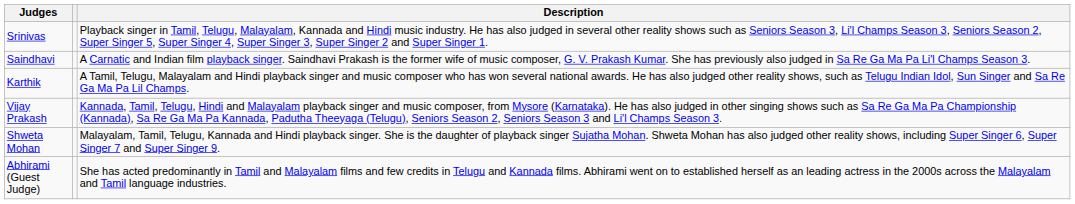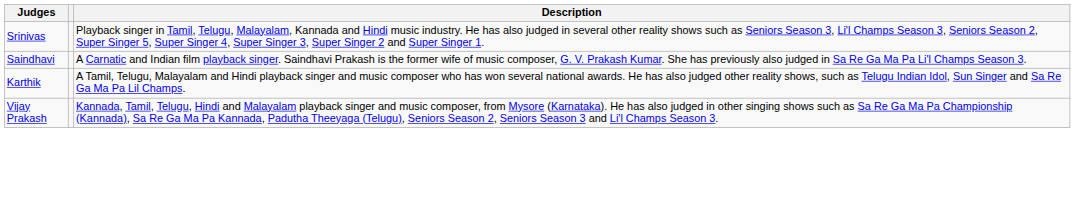 <table class="wikitable">
 <tr>
 <th>Judges</th>
 <th></th>
 <th>Description</th>
 </tr>
 <tr>
 <td><a href='#'>Srinivas</a></td>
 <td></td>
 <td>Playback singer in <a href='#'>Tamil</a>, <a href='#'>Telugu</a>, <a href='#'>Malayalam</a>, Kannada and <a href='#'>Hindi</a> music industry. He has also judged in several other reality shows such as <a href='#'>Seniors Season 3</a>, <a href='#'>Li'l Champs Season 3</a>, <a href='#'>Seniors Season 2</a>, <a href='#'>Super Singer 5</a>, <a href='#'>Super Singer 4</a>, <a href='#'>Super Singer 3</a>, <a href='#'>Super Singer 2</a> and <a href='#'>Super Singer 1</a>.</td>
 </tr>
 <tr>
 <td><a href='#'>Saindhavi</a></td>
 <td></td>
 <td>A <a href='#'>Carnatic</a> and Indian film <a href='#'>playback singer</a>. Saindhavi Prakash is the former wife of music composer, <a href='#'>G. V. Prakash Kumar</a>. She has previously also judged in <a href='#'>Sa Re Ga Ma Pa Li'l Champs Season 3</a>.</td>
 </tr>
 <tr>
 <td><a href='#'>Karthik</a></td>
 <td></td>
 <td>A Tamil, Telugu, Malayalam and Hindi playback singer and music composer who has won several national awards. He has also judged other reality shows, such as <a href='#'>Telugu Indian Idol</a>, <a href='#'>Sun Singer</a> and <a href='#'>Sa Re Ga Ma Pa Lil Champs</a>.</td>
 </tr>
 <tr>
 <td><a href='#'>Vijay Prakash</a></td>
 <td></td>
 <td><a href='#'>Kannada</a>, <a href='#'>Tamil</a>, <a href='#'>Telugu</a>, <a href='#'>Hindi</a> and <a href='#'>Malayalam</a> playback singer and music composer, from <a href='#'>Mysore</a> (<a href='#'>Karnataka</a>). He has also judged in other singing shows such as <a href='#'>Sa Re Ga Ma Pa Championship (Kannada)</a>, <a href='#'>Sa Re Ga Ma Pa Kannada</a>, <a href='#'>Padutha Theeyaga (Telugu)</a>, <a href='#'>Seniors Season 2</a>, <a href='#'>Seniors Season 3</a> and <a href='#'>Li'l Champs Season 3</a>.</td>
 </tr>
-<tr>
-<td><a href='#'>Shweta Mohan</a></td>
-<td></td>
-<td>Malayalam, Tamil, Telugu, Kannada and Hindi playback singer. She is the daughter of playback singer <a href='#'>Sujatha Mohan</a>. Shweta Mohan has also judged other reality shows, including <a href='#'>Super Singer 6</a>, <a href='#'>Super Singer 7</a> and <a href='#'>Super Singer 9</a>.</td>
-</tr>
-<tr>
-<td><a href='#'>Abhirami</a><br>(Guest Judge)</td>
-<td></td>
-<td>She has acted predominantly in <a href='#'>Tamil</a> and <a href='#'>Malayalam</a> films and few credits in <a href='#'>Telugu</a> and <a href='#'>Kannada</a> films. Abhirami went on to established herself as an leading actress in the 2000s across the <a href='#'>Malayalam</a> and <a href='#'>Tamil</a> language industries.</td>
-</tr>
 </table>
